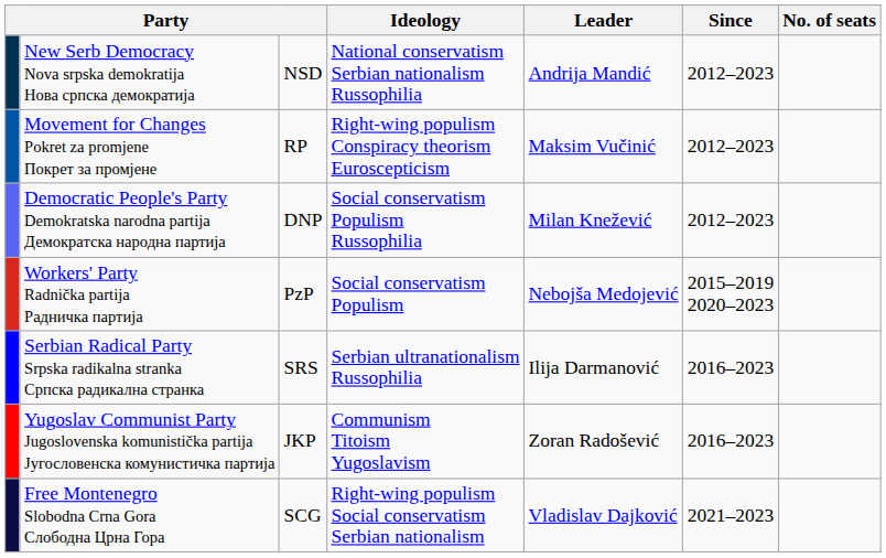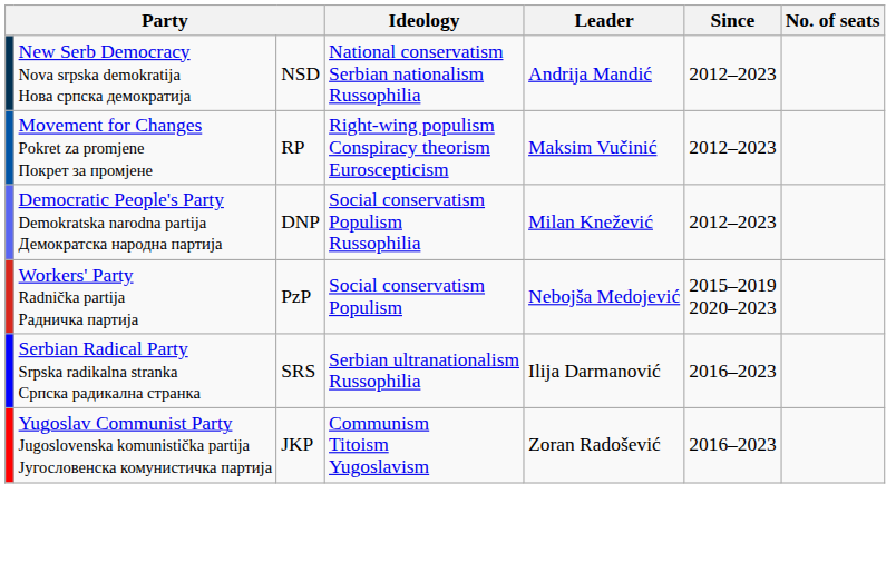 <table class="wikitable">
 <tr>
 <th colspan=3>Party</th>
 <th>Ideology</th>
 <th>Leader</th>
 <th>Since</th>
 <th>No. of seats</th>
 </tr>
 <tr>
 <th style="background-color:#003153;"></th>
 <td><a href='#'>New Serb Democracy</a><br><small>Nova srpska demokratija<br>Нова српска демократија</small></td>
 <td>NSD</td>
 <td><a href='#'>National conservatism</a><br><a href='#'>Serbian nationalism</a><br><a href='#'>Russophilia</a></td>
 <td><a href='#'>Andrija Mandić</a></td>
 <td>2012–2023</td>
 <td></td>
 </tr>
 <tr>
 <th style="background-color:#0054A5;"></th>
 <td><a href='#'>Movement for Changes</a><br><small>Pokret za promjene<br>Покрет за промјене</small></td>
 <td>RP</td>
 <td><a href='#'>Right-wing populism</a><br><a href='#'>Conspiracy theorism</a><br><a href='#'>Euroscepticism</a></td>
 <td><a href='#'>Maksim Vučinić</a></td>
 <td>2012–2023</td>
 <td></td>
 </tr>
 <tr>
 <th style="background-color:#5865f2;"></th>
 <td><a href='#'>Democratic People's Party</a><br><small>Demokratska narodna partija<br>Демократска народна партија</small></td>
 <td>DNP</td>
 <td><a href='#'>Social conservatism</a><br> <a href='#'>Populism</a><br><a href='#'>Russophilia</a></td>
 <td><a href='#'>Milan Knežević</a></td>
 <td>2012–2023</td>
 <td></td>
 </tr>
 <tr>
 <th style="background-color:#D9271D;"></th>
 <td><a href='#'>Workers' Party</a><br><small>Radnička partija<br>Радничка партија</small></td>
 <td>PzP</td>
 <td><a href='#'>Social conservatism</a><br><a href='#'>Populism</a></td>
 <td><a href='#'>Nebojša Medojević</a></td>
 <td>2015–2019<br>2020–2023</td>
 <td></td>
 </tr>
 <tr>
 <th style="background:blue;"></th>
 <td><a href='#'>Serbian Radical Party</a><br><small>Srpska radikalna stranka<br>Српска радикална странка</small></td>
 <td>SRS</td>
 <td><a href='#'>Serbian ultranationalism</a><br><a href='#'>Russophilia</a></td>
 <td>Ilija Darmanović</td>
 <td>2016–2023</td>
 <td></td>
 </tr>
 <tr>
 <th style="background-color:red;"></th>
 <td><a href='#'>Yugoslav Communist Party</a><br><small>Jugoslovenska komunistička partija<br>Југословенска комунистичка партија</small></td>
 <td>JKP</td>
 <td><a href='#'>Communism</a><br><a href='#'>Titoism</a><br><a href='#'>Yugoslavism</a></td>
 <td>Zoran Radošević</td>
 <td>2016–2023</td>
 <td></td>
 </tr>
-<tr>
-<th style="width:5px; background:#0B0B45;"></th>
-<td><a href='#'>Free Montenegro</a><br><small>Slobodna Crna Gora<br>Слободна Црнa Горa</small></td>
-<td>SCG</td>
-<td><a href='#'>Right-wing populism</a><br><a href='#'>Social conservatism</a><br><a href='#'>Serbian nationalism</a></td>
-<td><a href='#'>Vladislav Dajković</a></td>
-<td>2021–2023</td>
-<td></td>
-</tr>
 </table>
